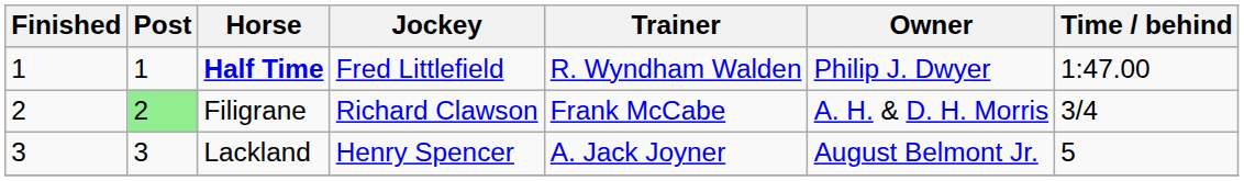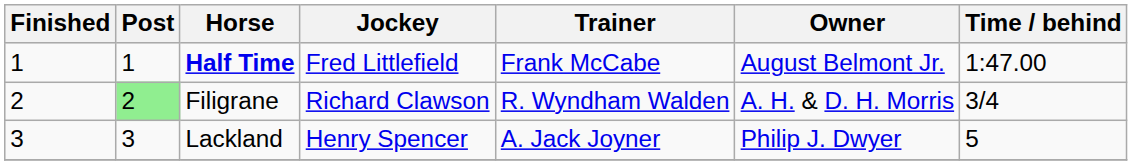 <table class="wikitable">
 <tr>
 <th>Finished</th>
 <th>Post</th>
 <th>Horse</th>
 <th>Jockey</th>
 <th>Trainer</th>
 <th>Owner</th>
 <th>Time / behind</th>
 </tr>
 <tr>
 <td>1</td>
 <td>1</td>
 <td><strong><a href='#'>Half Time</a></strong></td>
 <td><a href='#'>Fred Littlefield</a></td>
-<td><a href='#'>R. Wyndham Walden</a></td>
-<td><a href='#'>Philip J. Dwyer</a></td>
+<td><a href='#'>Frank McCabe</a></td>
+<td><a href='#'>August Belmont Jr.</a></td>
 <td>1:47.00</td>
 </tr>
 <tr>
 <td>2</td>
 <td style="background: lightgreen;">2</td>
 <td>Filigrane</td>
 <td><a href='#'>Richard Clawson</a></td>
-<td><a href='#'>Frank McCabe</a></td>
+<td><a href='#'>R. Wyndham Walden</a></td>
 <td><a href='#'>A. H.</a> & <a href='#'>D. H. Morris</a></td>
 <td>3/4</td>
 </tr>
 <tr>
 <td>3</td>
 <td>3</td>
 <td>Lackland</td>
 <td><a href='#'>Henry Spencer</a></td>
 <td><a href='#'>A. Jack Joyner</a></td>
-<td><a href='#'>August Belmont Jr.</a></td>
+<td><a href='#'>Philip J. Dwyer</a></td>
 <td>5</td>
 </tr>
 <tr>
 </tr>
 </table>
